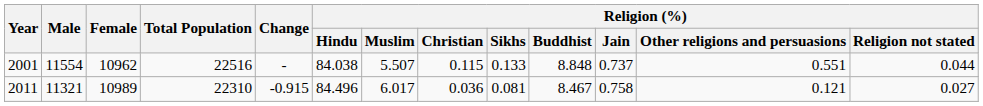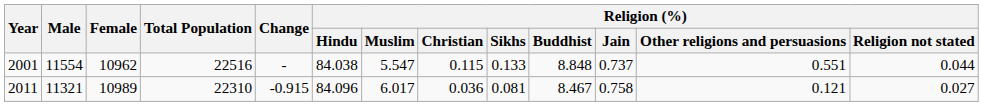 <table class="wikitable">
 <tr>
 <th rowspan="2">Year</th>
 <th rowspan="2">Male</th>
 <th rowspan="2">Female</th>
 <th rowspan="2">Total Population</th>
 <th rowspan="2">Change</th>
 <th colspan="8">Religion (%)</th>
 </tr>
 <tr>
 <th>Hindu</th>
 <th>Muslim</th>
 <th>Christian</th>
 <th>Sikhs</th>
 <th>Buddhist</th>
 <th>Jain</th>
 <th>Other religions and persuasions</th>
 <th>Religion not stated</th>
 </tr>
 <tr>
 <td>2001</td>
 <td style="text-align:right;">11554</td>
 <td style="text-align:right;">10962</td>
 <td style="text-align:right;">22516</td>
 <td style="text-align:center;">-</td>
 <td style="text-align:right;">84.038</td>
-<td style="text-align:right;">5.507</td>
+<td style="text-align:right;">5.547</td>
 <td style="text-align:right;">0.115</td>
 <td style="text-align:right;">0.133</td>
 <td style="text-align:right;">8.848</td>
 <td style="text-align:right;">0.737</td>
 <td style="text-align:right;">0.551</td>
 <td style="text-align:right;">0.044</td>
 </tr>
 <tr>
 <td>2011</td>
 <td style="text-align:right;">11321</td>
 <td style="text-align:right;">10989</td>
 <td style="text-align:right;">22310</td>
 <td style="text-align:right;">-0.915</td>
-<td style="text-align:right;">84.496</td>
+<td style="text-align:right;">84.096</td>
 <td style="text-align:right;">6.017</td>
 <td style="text-align:right;">0.036</td>
 <td style="text-align:right;">0.081</td>
 <td style="text-align:right;">8.467</td>
 <td style="text-align:right;">0.758</td>
 <td style="text-align:right;">0.121</td>
 <td style="text-align:right;">0.027</td>
 </tr>
 </table>
